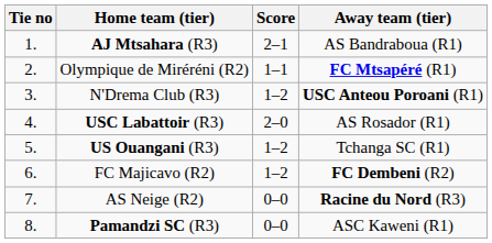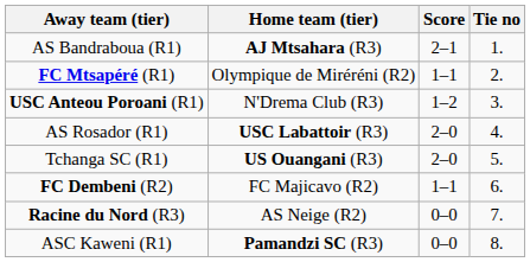 <table class="wikitable" style="text-align: center">
 <tr>
-<th>Tie no</th>
+<th>Away team (tier)</th>
 <th>Home team (tier)</th>
 <th>Score</th>
-<th>Away team (tier)</th>
+<th>Tie no</th>
 </tr>
 <tr>
-<td>1.</td>
+<td>AS Bandraboua (R1) </td>
 <td> <strong>AJ Mtsahara</strong> (R3)</td>
 <td>2–1</td>
-<td>AS Bandraboua (R1) </td>
+<td>1.</td>
 </tr>
 <tr>
-<td>2.</td>
+<td><strong><a href='#'>FC Mtsapéré</a></strong> (R1) </td>
 <td> Olympique de Miréréni (R2)</td>
 <td>1–1 </td>
-<td><strong><a href='#'>FC Mtsapéré</a></strong> (R1) </td>
+<td>2.</td>
 </tr>
 <tr>
-<td>3.</td>
+<td><strong>USC Anteou Poroani</strong> (R1) </td>
 <td> N'Drema Club (R3)</td>
 <td>1–2</td>
-<td><strong>USC Anteou Poroani</strong> (R1) </td>
+<td>3.</td>
 </tr>
 <tr>
-<td>4.</td>
+<td>AS Rosador (R1) </td>
 <td> <strong>USC Labattoir</strong> (R3)</td>
 <td>2–0</td>
-<td>AS Rosador (R1) </td>
+<td>4.</td>
 </tr>
 <tr>
+<td>Tchanga SC (R1) </td>
+<td> <strong>US Ouangani</strong> (R3)</td>
+<td>2–0</td>
 <td>5.</td>
-<td> <strong>US Ouangani</strong> (R3)</td>
-<td>1–2</td>
-<td>Tchanga SC (R1) </td>
 </tr>
 <tr>
+<td><strong>FC Dembeni</strong> (R2) </td>
+<td> FC Majicavo (R2)</td>
+<td>1–1 </td>
 <td>6.</td>
-<td> FC Majicavo (R2)</td>
-<td>1–2</td>
-<td><strong>FC Dembeni</strong> (R2) </td>
 </tr>
 <tr>
-<td>7.</td>
+<td><strong>Racine du Nord</strong> (R3) </td>
 <td> AS Neige (R2)</td>
 <td>0–0 </td>
-<td><strong>Racine du Nord</strong> (R3) </td>
+<td>7.</td>
 </tr>
 <tr>
-<td>8.</td>
+<td>ASC Kaweni (R1) </td>
 <td> <strong>Pamandzi SC</strong> (R3)</td>
 <td>0–0 </td>
-<td>ASC Kaweni (R1) </td>
+<td>8.</td>
 </tr>
 </table>
